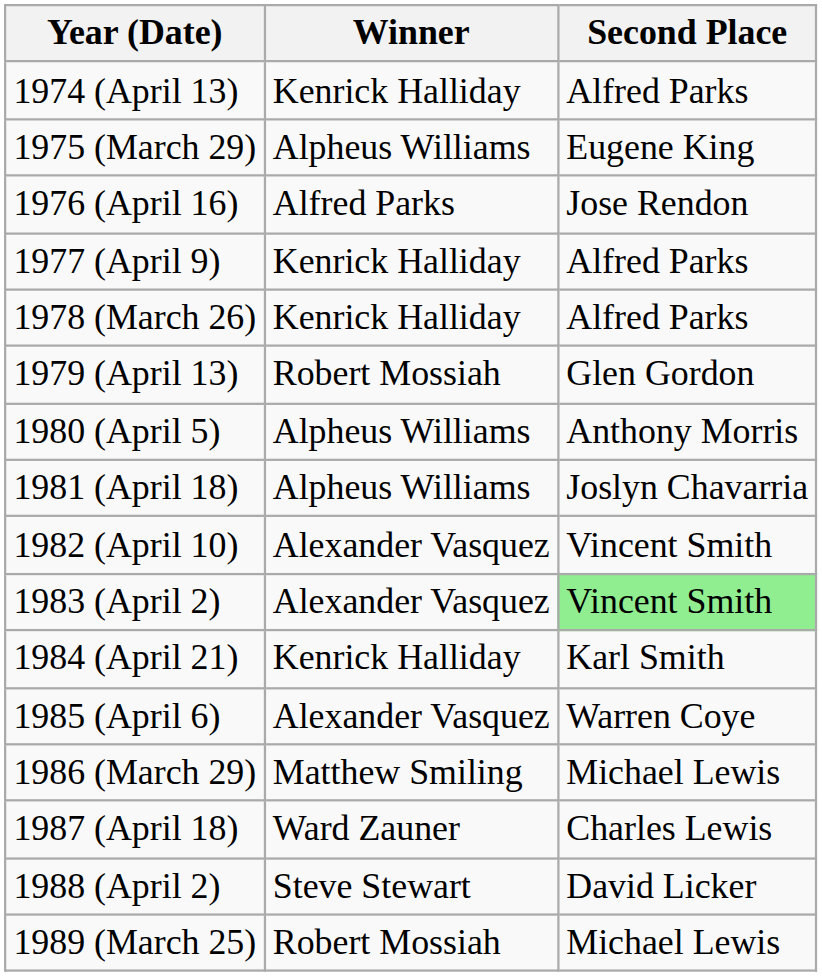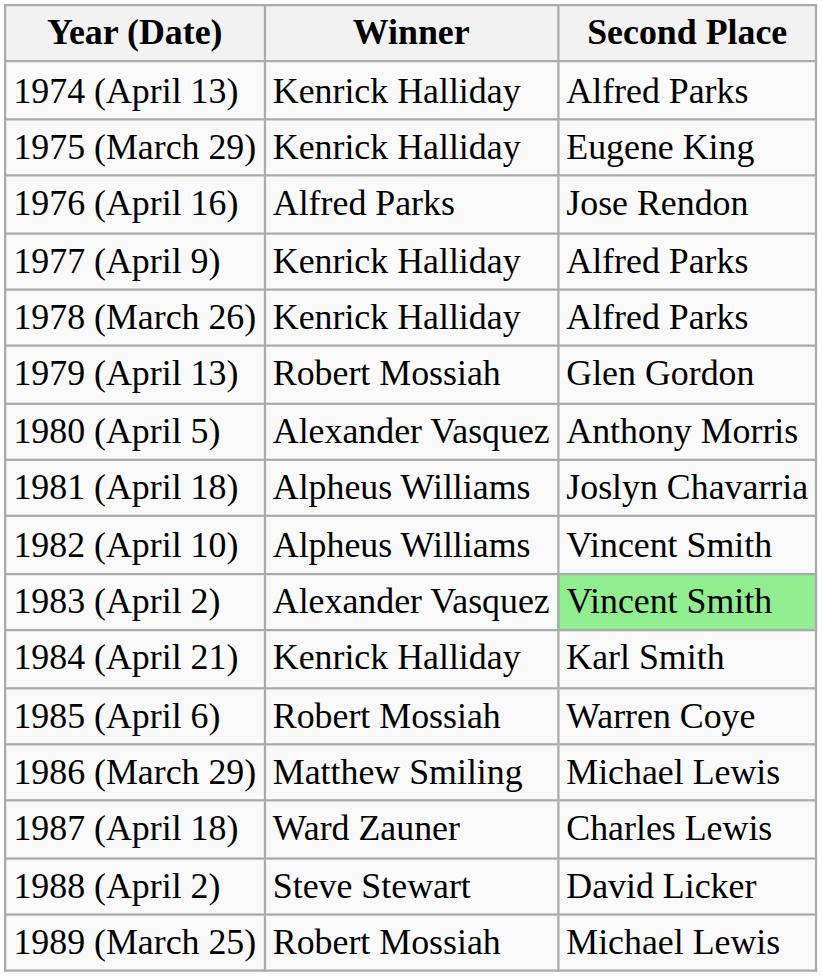 <table class="wikitable">
 <tr>
 <th>Year (Date)</th>
 <th>Winner</th>
 <th>Second Place</th>
 </tr>
 <tr>
 <td>1974 (April 13)</td>
 <td>Kenrick Halliday</td>
 <td>Alfred Parks</td>
 </tr>
 <tr>
 <td>1975 (March 29)</td>
-<td>Alpheus Williams</td>
+<td>Kenrick Halliday</td>
 <td>Eugene King</td>
 </tr>
 <tr>
 <td>1976 (April 16)</td>
 <td>Alfred Parks</td>
 <td>Jose Rendon </td>
 </tr>
 <tr>
 <td>1977 (April 9)</td>
 <td>Kenrick Halliday</td>
 <td>Alfred Parks</td>
 </tr>
 <tr>
 <td>1978 (March 26)</td>
 <td>Kenrick Halliday</td>
 <td>Alfred Parks</td>
 </tr>
 <tr>
 <td>1979 (April 13)</td>
 <td>Robert Mossiah</td>
 <td>Glen Gordon</td>
 </tr>
 <tr>
 <td>1980 (April 5)</td>
-<td>Alpheus Williams</td>
+<td>Alexander Vasquez</td>
 <td>Anthony Morris</td>
 </tr>
 <tr>
 <td>1981 (April 18)</td>
 <td>Alpheus Williams</td>
 <td>Joslyn Chavarria</td>
 </tr>
 <tr>
 <td>1982 (April 10)</td>
-<td>Alexander Vasquez</td>
+<td>Alpheus Williams</td>
 <td>Vincent Smith</td>
 </tr>
 <tr>
 <td>1983 (April 2)</td>
 <td>Alexander Vasquez</td>
 <td style="background: lightgreen;">Vincent Smith</td>
 </tr>
 <tr>
 <td>1984 (April 21)</td>
 <td>Kenrick Halliday</td>
 <td>Karl Smith</td>
 </tr>
 <tr>
 <td>1985 (April 6)</td>
-<td>Alexander Vasquez</td>
+<td>Robert Mossiah</td>
 <td>Warren Coye</td>
 </tr>
 <tr>
 <td>1986 (March 29)</td>
 <td>Matthew Smiling</td>
 <td>Michael Lewis</td>
 </tr>
 <tr>
 <td>1987 (April 18)</td>
 <td>Ward Zauner </td>
 <td>Charles Lewis</td>
 </tr>
 <tr>
 <td>1988 (April 2)</td>
 <td>Steve Stewart </td>
 <td>David Licker </td>
 </tr>
 <tr>
 <td>1989 (March 25)</td>
 <td>Robert Mossiah</td>
 <td>Michael Lewis</td>
 </tr>
 </table>
